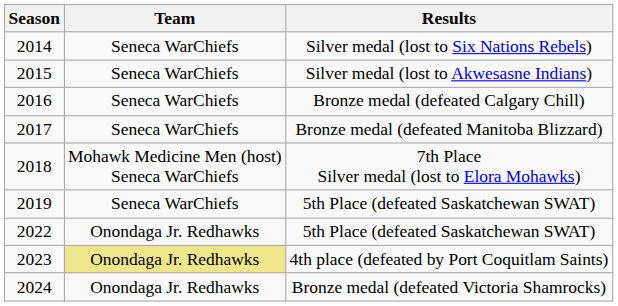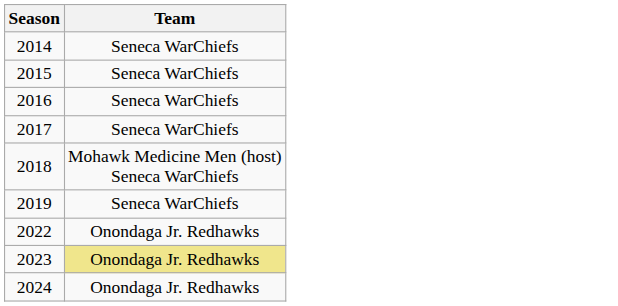 <table class="wikitable">
 <tr>
 <th>Season</th>
 <th>Team</th>
-<th>Results</th>
 </tr>
 <tr ALIGN=center>
 <td>2014</td>
 <td>Seneca WarChiefs</td>
-<td>Silver medal (lost to <a href='#'>Six Nations Rebels</a>)</td>
 </tr>
 <tr ALIGN=center>
 <td>2015</td>
 <td>Seneca WarChiefs</td>
-<td>Silver medal (lost to <a href='#'>Akwesasne Indians</a>)</td>
 </tr>
 <tr ALIGN=center>
 <td>2016</td>
 <td>Seneca WarChiefs</td>
-<td>Bronze medal (defeated Calgary Chill)</td>
 </tr>
 <tr ALIGN=center>
 <td>2017</td>
 <td>Seneca WarChiefs</td>
-<td>Bronze medal (defeated Manitoba Blizzard)</td>
 </tr>
 <tr ALIGN=center>
 <td>2018</td>
 <td>Mohawk Medicine Men (host)<br>Seneca WarChiefs</td>
-<td>7th Place<br>Silver medal (lost to <a href='#'>Elora Mohawks</a>)</td>
 </tr>
 <tr ALIGN=center>
 <td>2019</td>
 <td>Seneca WarChiefs</td>
-<td>5th Place (defeated Saskatchewan SWAT)</td>
 </tr>
 <tr ALIGN=center>
 <td>2022</td>
 <td>Onondaga Jr. Redhawks</td>
-<td>5th Place (defeated Saskatchewan SWAT)</td>
 </tr>
 <tr ALIGN=center>
 <td>2023</td>
 <td style="background: khaki;">Onondaga Jr. Redhawks</td>
-<td>4th place (defeated by Port Coquitlam Saints)</td>
 </tr>
 <tr ALIGN=center>
 <td>2024</td>
 <td>Onondaga Jr. Redhawks</td>
-<td>Bronze medal (defeated Victoria Shamrocks)</td>
 </tr>
 </table>
